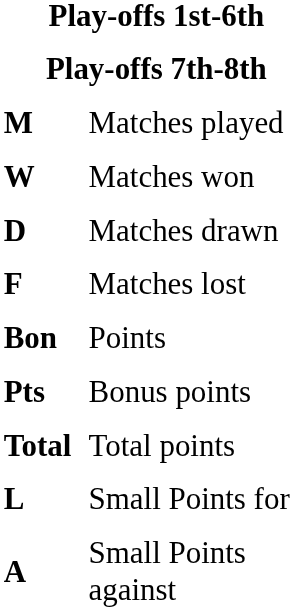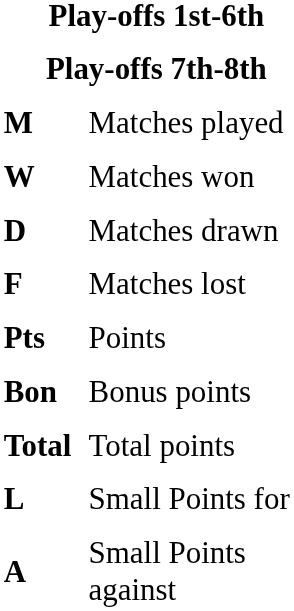 <table align=right cellpadding="4" cellspacing="0" width=150px style="font-size: 90%">
 <tr>
 <th colspan=2>Play-offs 1st-6th</th>
 </tr>
 <tr>
 <th colspan=2>Play-offs 7th-8th</th>
 </tr>
 <tr>
 <td><strong>M</strong></td>
 <td>Matches played</td>
 </tr>
 <tr>
 <td><strong>W</strong></td>
 <td>Matches won</td>
 </tr>
 <tr>
 <td><strong>D</strong></td>
 <td>Matches drawn</td>
 </tr>
 <tr>
 <td><strong>F</strong></td>
 <td>Matches lost</td>
 </tr>
 <tr>
-<td><strong>Bon</strong></td>
+<td><strong>Pts</strong></td>
 <td>Points</td>
 </tr>
 <tr>
-<td><strong>Pts</strong></td>
+<td><strong>Bon</strong></td>
 <td>Bonus points</td>
 </tr>
 <tr>
 <td><strong>Total</strong></td>
 <td>Total points</td>
 </tr>
 <tr>
 <td><strong>L</strong></td>
 <td>Small Points for</td>
 </tr>
 <tr>
 <td><strong>A</strong></td>
 <td>Small Points against</td>
 </tr>
 <tr>
 <td></td>
 <td></td>
 </tr>
 </table>
